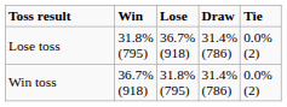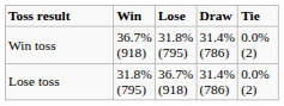 <table class="wikitable" bgcolor="#D8BFD8" color=white align="center">
 <tr>
 <td width="120px"><strong>Toss result</strong></td>
 <td width="40px"><strong>Win</strong></td>
 <td width="40px"><strong>Lose</strong></td>
 <td width="40px"><strong>Draw</strong></td>
 <td width="40px"><strong>Tie</strong></td>
 </tr>
 <tr>
+<td>Win toss</td>
+<td>36.7% (918)</td>
+<td>31.8% (795)</td>
+<td>31.4% (786)</td>
+<td>0.0% (2)</td>
+</tr>
+<tr>
 <td>Lose toss</td>
 <td>31.8% (795)</td>
 <td>36.7% (918)</td>
 <td>31.4% (786)</td>
 <td>0.0% (2)</td>
 </tr>
-<tr>
-<td>Win toss</td>
-<td>36.7% (918)</td>
-<td>31.8% (795)</td>
-<td>31.4% (786)</td>
-<td>0.0% (2)</td>
-</tr>
 </table>
